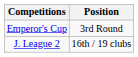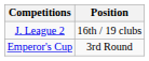 <table class="wikitable" style="text-align:center;">
 <tr>
 <th>Competitions</th>
 <th>Position</th>
 </tr>
 <tr>
+<td><a href='#'>J. League 2</a></td>
+<td>16th / 19 clubs</td>
+</tr>
+<tr>
 <td><a href='#'>Emperor's Cup</a></td>
 <td>3rd Round</td>
 </tr>
-<tr>
-<td><a href='#'>J. League 2</a></td>
-<td>16th / 19 clubs</td>
-</tr>
 </table>
